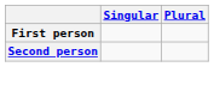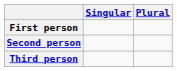 <table class="wikitable">
 <tr align=center>
 <th rowspan="1"></th>
 <th><a href='#'>Singular</a></th>
 <th><a href='#'>Plural</a></th>
 </tr>
 <tr align=center>
 <th>First person</th>
 <td></td>
 <td></td>
 </tr>
 <tr align=center>
 <th><a href='#'>Second person</a></th>
 <td></td>
 <td></td>
 </tr>
+<tr align=center>
+<th><a href='#'>Third person</a></th>
+<td></td>
+<td></td>
+</tr>
 </table>
